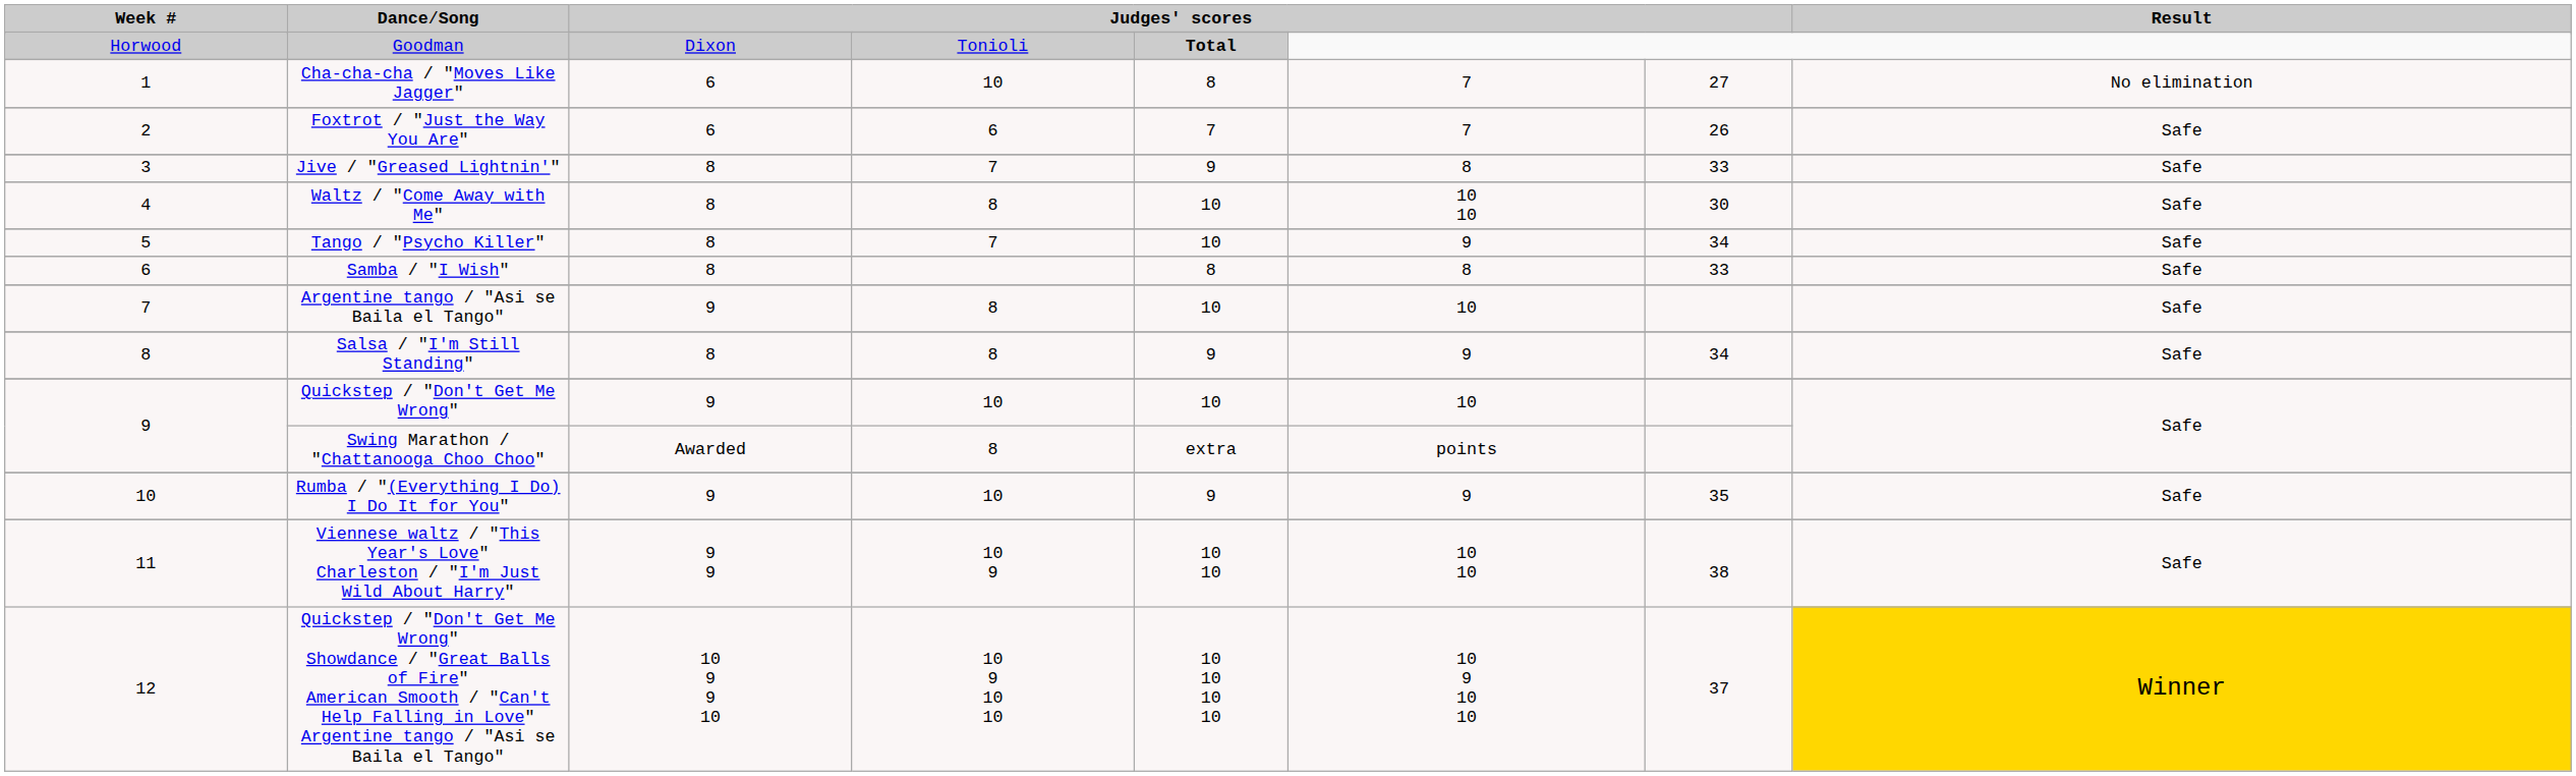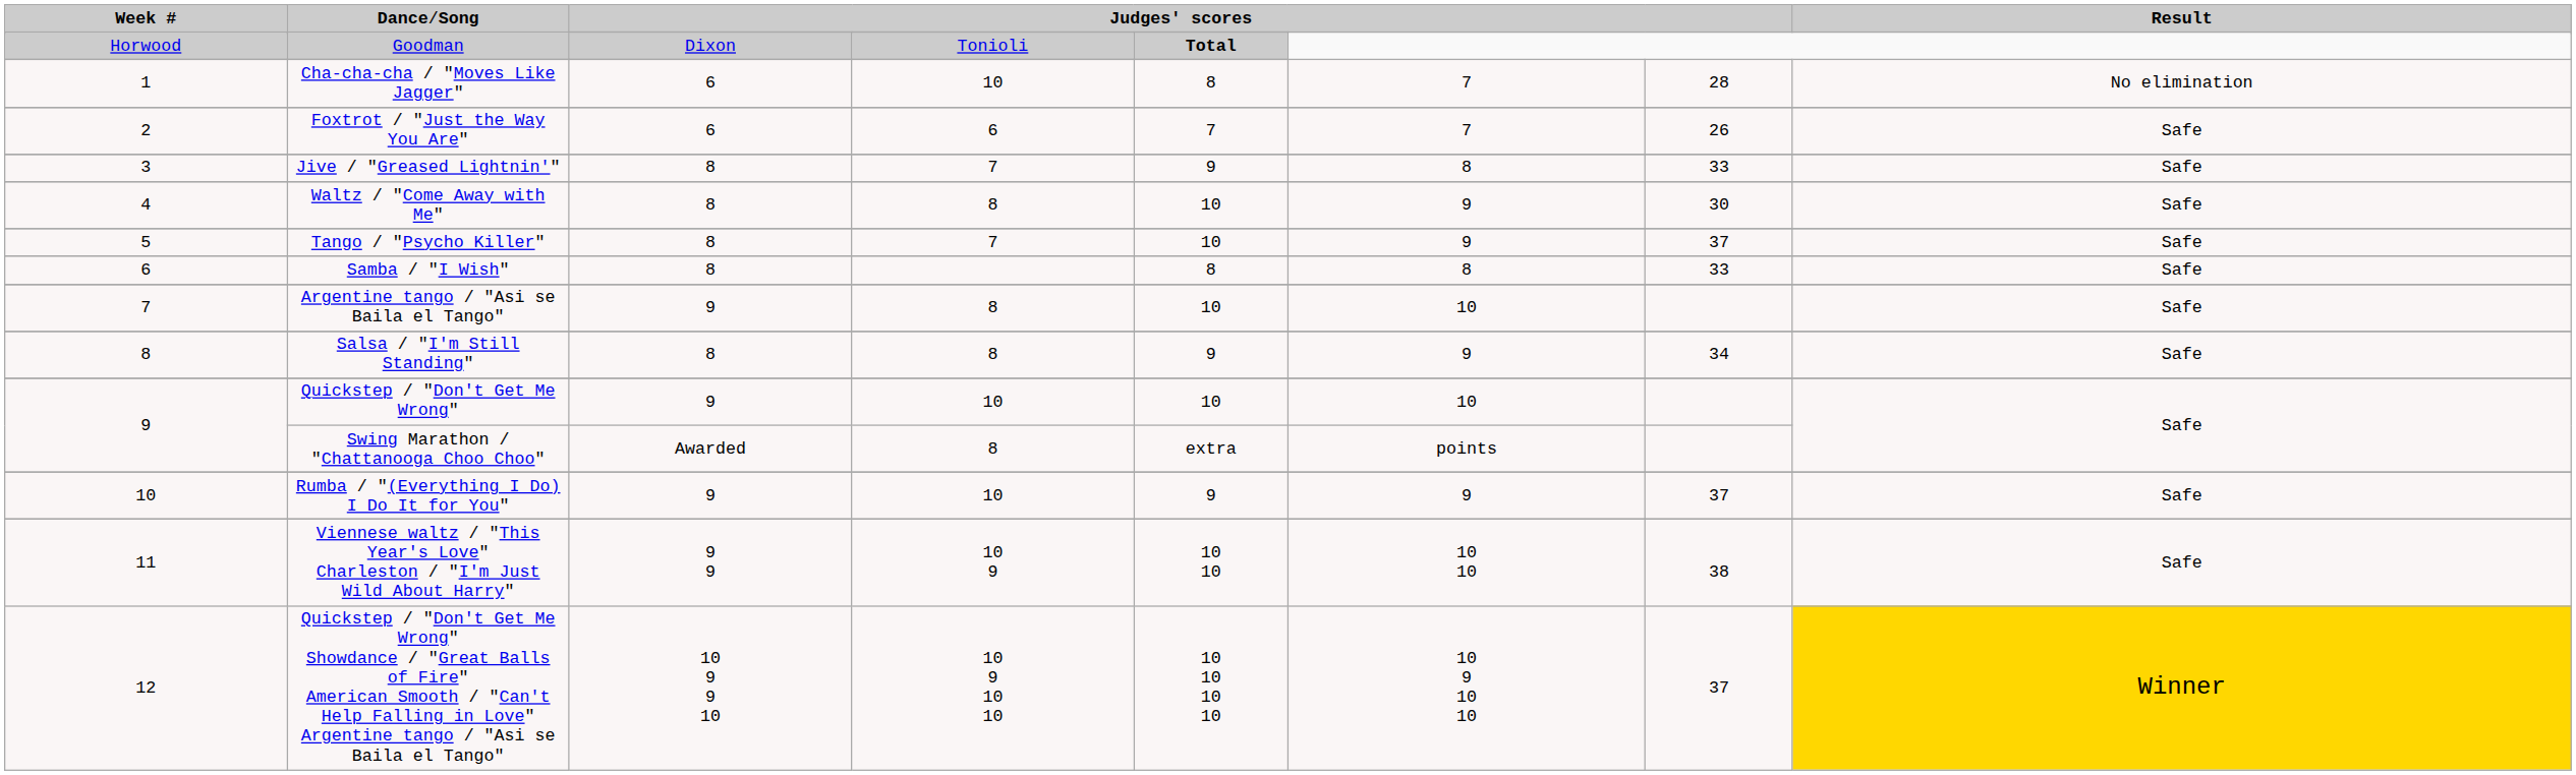 <table class="wikitable collapsible collapsed">
 <tr>
 <td rowspan="2" bgcolor="CCCCCC" align="Center"><strong>Week #</strong></td>
 <td rowspan="2" bgcolor="CCCCCC" align="Center"><strong>Dance</strong>/<strong>Song</strong></td>
 <td colspan="5" bgcolor="CCCCCC" align="Center"><strong>Judges' scores</strong></td>
 <td rowspan="2" bgcolor="CCCCCC" align="Center"><strong>Result</strong></td>
 </tr>
 <tr>
 </tr>
 <tr>
 <td bgcolor="CCCCCC" width="11%" align="center"><a href='#'>Horwood</a></td>
 <td bgcolor="CCCCCC" width="11%" align="center"><a href='#'>Goodman</a></td>
 <td bgcolor="CCCCCC" width="11%" align="center"><a href='#'>Dixon</a></td>
 <td bgcolor="CCCCCC" width="11%" align="center"><a href='#'>Tonioli</a></td>
 <td bgcolor="CCCCCC" width="6%" align="center"><strong>Total</strong></td>
 </tr>
 <tr>
 </tr>
 <tr>
 <td align="center" bgcolor="FAF6F6">1</td>
 <td align="center" bgcolor="FAF6F6"><a href='#'>Cha-cha-cha</a> / "<a href='#'>Moves Like Jagger</a>"</td>
 <td align="center" bgcolor="FAF6F6">6</td>
 <td align="center" bgcolor="FAF6F6">10</td>
 <td align="center" bgcolor="FAF6F6">8</td>
 <td align="center" bgcolor="FAF6F6">7</td>
-<td align="center" bgcolor="FAF6F6">27</td>
+<td align="center" bgcolor="FAF6F6">28</td>
 <td align="center" bgcolor="FAF6F6">No elimination</td>
 </tr>
 <tr>
 </tr>
 <tr>
 <td align="center" bgcolor="FAF6F6">2</td>
 <td align="center" bgcolor="FAF6F6"><a href='#'>Foxtrot</a> / "<a href='#'>Just the Way You Are</a>"</td>
 <td align="center" bgcolor="FAF6F6">6</td>
 <td align="center" bgcolor="FAF6F6">6</td>
 <td align="center" bgcolor="FAF6F6">7</td>
 <td align="center" bgcolor="FAF6F6">7</td>
 <td align="center" bgcolor="FAF6F6">26</td>
 <td align="center" bgcolor="FAF6F6">Safe</td>
 </tr>
 <tr>
 </tr>
 <tr>
 <td align="center" bgcolor="FAF6F6">3</td>
 <td align="center" bgcolor="FAF6F6"><a href='#'>Jive</a> / "<a href='#'>Greased Lightnin'</a>"</td>
 <td align="center" bgcolor="FAF6F6">8</td>
 <td align="center" bgcolor="FAF6F6">7</td>
 <td align="center" bgcolor="FAF6F6">9</td>
 <td align="center" bgcolor="FAF6F6">8</td>
 <td align="center" bgcolor="FAF6F6">33</td>
 <td align="center" bgcolor="FAF6F6">Safe</td>
 </tr>
 <tr>
 </tr>
 <tr>
 <td align="center" bgcolor="FAF6F6">4</td>
 <td align="center" bgcolor="FAF6F6"><a href='#'>Waltz</a> / "<a href='#'>Come Away with Me</a>"</td>
 <td align="center" bgcolor="FAF6F6">8</td>
 <td align="center" bgcolor="FAF6F6">8</td>
 <td align="center" bgcolor="FAF6F6">10</td>
-<td align="center" bgcolor="FAF6F6">10<br>10</td>
+<td align="center" bgcolor="FAF6F6">9</td>
 <td align="center" bgcolor="FAF6F6">30</td>
 <td align="center" bgcolor="FAF6F6">Safe</td>
 </tr>
 <tr>
 </tr>
 <tr>
 <td align="center" bgcolor="FAF6F6">5</td>
 <td align="center" bgcolor="FAF6F6"><a href='#'>Tango</a> / "<a href='#'>Psycho Killer</a>"</td>
 <td align="center" bgcolor="FAF6F6">8</td>
 <td align="center" bgcolor="FAF6F6">7</td>
 <td align="center" bgcolor="FAF6F6">10</td>
 <td align="center" bgcolor="FAF6F6">9</td>
-<td align="center" bgcolor="FAF6F6">34</td>
+<td align="center" bgcolor="FAF6F6">37</td>
 <td align="center" bgcolor="FAF6F6">Safe</td>
 </tr>
 <tr>
 </tr>
 <tr>
 <td align="center" bgcolor="FAF6F6">6</td>
 <td align="center" bgcolor="FAF6F6"><a href='#'>Samba</a> / "<a href='#'>I Wish</a>"</td>
 <td align="center" bgcolor="FAF6F6">8</td>
 <td align="center" bgcolor="FAF6F6"></td>
 <td align="center" bgcolor="FAF6F6">8</td>
 <td align="center" bgcolor="FAF6F6">8</td>
 <td align="center" bgcolor="FAF6F6">33</td>
 <td align="center" bgcolor="FAF6F6">Safe</td>
 </tr>
 <tr>
 </tr>
 <tr>
 <td align="center" bgcolor="FAF6F6">7</td>
 <td align="center" bgcolor="FAF6F6"><a href='#'>Argentine tango</a> / "Asi se Baila el Tango"</td>
 <td align="center" bgcolor="FAF6F6">9</td>
 <td align="center" bgcolor="FAF6F6">8</td>
 <td align="center" bgcolor="FAF6F6">10</td>
 <td align="center" bgcolor="FAF6F6">10</td>
 <td align="center" bgcolor="FAF6F6"></td>
 <td align="center" bgcolor="FAF6F6">Safe</td>
 </tr>
 <tr>
 </tr>
 <tr>
 <td align="center" bgcolor="FAF6F6">8</td>
 <td align="center" bgcolor="FAF6F6"><a href='#'>Salsa</a> / "<a href='#'>I'm Still Standing</a>"</td>
 <td align="center" bgcolor="FAF6F6">8</td>
 <td align="center" bgcolor="FAF6F6">8</td>
 <td align="center" bgcolor="FAF6F6">9</td>
 <td align="center" bgcolor="FAF6F6">9</td>
 <td align="center" bgcolor="FAF6F6">34</td>
 <td align="center" bgcolor="FAF6F6">Safe</td>
 </tr>
 <tr>
 </tr>
 <tr>
 <td align="center" bgcolor="FAF6F6" rowspan=2>9</td>
 <td align="center" bgcolor="FAF6F6"><a href='#'>Quickstep</a> / "<a href='#'>Don't Get Me Wrong</a>"</td>
 <td align="center" bgcolor="FAF6F6">9</td>
 <td align="center" bgcolor="FAF6F6">10</td>
 <td align="center" bgcolor="FAF6F6">10</td>
 <td align="center" bgcolor="FAF6F6">10</td>
 <td align="center" bgcolor="FAF6F6"></td>
 <td align="center" bgcolor="FAF6F6" rowspan=2>Safe</td>
 </tr>
 <tr>
 <td align="center" bgcolor="FAF6F6"><a href='#'>Swing</a> Marathon / "<a href='#'>Chattanooga Choo Choo</a>"</td>
 <td align="center" bgcolor="FAF6F6">Awarded</td>
 <td align="center" bgcolor="FAF6F6">8</td>
 <td align="center" bgcolor="FAF6F6">extra</td>
 <td align="center" bgcolor="FAF6F6">points</td>
 <td align="center" bgcolor="FAF6F6"></td>
 </tr>
 <tr>
 </tr>
 <tr>
 <td align="center" bgcolor="FAF6F6">10</td>
 <td align="center" bgcolor="FAF6F6"><a href='#'>Rumba</a> / "<a href='#'>(Everything I Do) I Do It for You</a>"</td>
 <td align="center" bgcolor="FAF6F6">9</td>
 <td align="center" bgcolor="FAF6F6">10</td>
 <td align="center" bgcolor="FAF6F6">9</td>
 <td align="center" bgcolor="FAF6F6">9</td>
-<td align="center" bgcolor="FAF6F6">35</td>
+<td align="center" bgcolor="FAF6F6">37</td>
 <td align="center" bgcolor="FAF6F6">Safe</td>
 </tr>
 <tr>
 </tr>
 <tr>
 <td align="center" bgcolor="FAF6F6">11</td>
 <td align="center" bgcolor="FAF6F6"><a href='#'>Viennese waltz</a> / "<a href='#'>This Year's Love</a>"<br><a href='#'>Charleston</a> / "<a href='#'>I'm Just Wild About Harry</a>"</td>
 <td align="center" bgcolor="FAF6F6">9<br>9</td>
 <td align="center" bgcolor="FAF6F6">10<br>9</td>
 <td align="center" bgcolor="FAF6F6">10<br>10</td>
 <td align="center" bgcolor="FAF6F6">10<br>10</td>
 <td align="center" bgcolor="FAF6F6"><br>38</td>
 <td align="center" bgcolor="FAF6F6">Safe</td>
 </tr>
 <tr>
 <td align="center" bgcolor="FAF6F6">12</td>
 <td align="center" bgcolor="FAF6F6"><a href='#'>Quickstep</a> / "<a href='#'>Don't Get Me Wrong</a>"<br><a href='#'>Showdance</a> / "<a href='#'>Great Balls of Fire</a>"<br><a href='#'>American Smooth</a> / "<a href='#'>Can't Help Falling in Love</a>"<br><a href='#'>Argentine tango</a> / "Asi se Baila el Tango"</td>
 <td align="center" bgcolor="FAF6F6">10<br>9<br>9<br>10</td>
 <td align="center" bgcolor="FAF6F6">10<br>9<br>10<br>10</td>
 <td align="center" bgcolor="FAF6F6">10<br>10<br>10<br>10</td>
 <td align="center" bgcolor="FAF6F6">10<br>9<br>10<br>10</td>
 <td align="center" bgcolor="FAF6F6"><br>37<br><br></td>
 <td align="center" bgcolor="gold"><big><big>Winner</big></big></td>
 </tr>
 </table>
